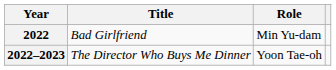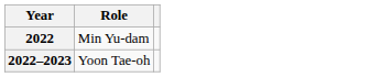 <table class="wikitable plainrowheaders">
 <tr>
 <th scope="col">Year</th>
-<th scope="col">Title</th>
 <th scope="col">Role</th>
 <th scope="col"></th>
 </tr>
 <tr>
 <th scope="row">2022</th>
-<td><em>Bad Girlfriend</em></td>
 <td>Min Yu-dam</td>
 <td style="text-align:center"></td>
 </tr>
 <tr>
 <th scope="row">2022–2023</th>
-<td><em>The Director Who Buys Me Dinner</em></td>
 <td>Yoon Tae-oh</td>
 <td style="text-align:center"></td>
 </tr>
 </table>
